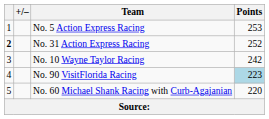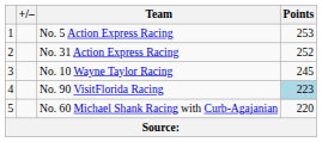 <table class="wikitable" style="font-size: 95%;">
 <tr>
 <th scope="col"></th>
 <th scope="col">+/–</th>
 <th scope="col">Team</th>
 <th scope="col">Points</th>
 </tr>
 <tr>
 <td align=center>1</td>
 <td align="left"></td>
 <td> No. 5 <a href='#'>Action Express Racing</a></td>
 <td align=right>253</td>
 </tr>
 <tr>
-<td align=center><strong>2</strong></td>
+<td align=center>2</td>
 <td align="left"></td>
 <td> No. 31 <a href='#'>Action Express Racing</a></td>
 <td align=right>252</td>
 </tr>
 <tr>
 <td align=center>3</td>
 <td align="left"></td>
 <td> No. 10 <a href='#'>Wayne Taylor Racing</a></td>
-<td align=right>242</td>
+<td align=right>245</td>
 </tr>
 <tr>
 <td align=center>4</td>
 <td align="left"></td>
 <td> No. 90 <a href='#'>VisitFlorida Racing</a></td>
 <td align=right style="background: lightblue;">223</td>
 </tr>
 <tr>
 <td align=center>5</td>
 <td align="left"></td>
 <td> No. 60 <a href='#'>Michael Shank Racing</a> with <a href='#'>Curb-Agajanian</a></td>
 <td align=right>220</td>
 </tr>
 <tr>
 <th colspan=5>Source:</th>
 </tr>
 </table>
